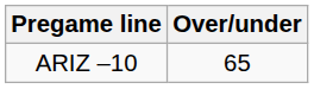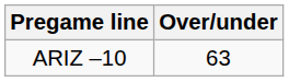 <table class="wikitable">
 <tr align="center">
 <th style=>Pregame line</th>
 <th style=>Over/under</th>
 </tr>
 <tr align="center">
 <td>ARIZ –10</td>
-<td>65</td>
+<td>63</td>
 </tr>
 </table>
